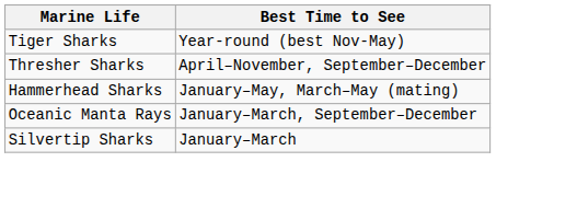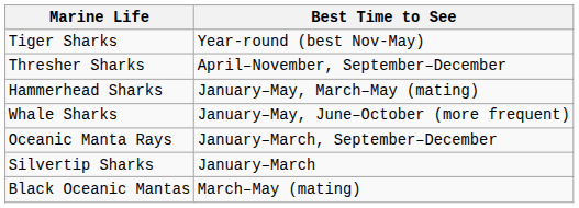 <table class="wikitable">
 <tr>
 <th>Marine Life</th>
 <th>Best Time to See</th>
 </tr>
 <tr>
 <td>Tiger Sharks</td>
 <td>Year-round (best Nov-May)</td>
 </tr>
 <tr>
 <td>Thresher Sharks</td>
 <td>April–November, September–December</td>
 </tr>
 <tr>
 <td>Hammerhead Sharks</td>
 <td>January–May, March–May (mating)</td>
 </tr>
 <tr>
+<td>Whale Sharks</td>
+<td>January–May, June–October (more frequent)</td>
+</tr>
+<tr>
 <td>Oceanic Manta Rays</td>
 <td>January–March, September–December</td>
 </tr>
 <tr>
 <td>Silvertip Sharks</td>
 <td>January–March</td>
 </tr>
+<tr>
+<td>Black Oceanic Mantas</td>
+<td>March–May (mating)</td>
+</tr>
 </table>
